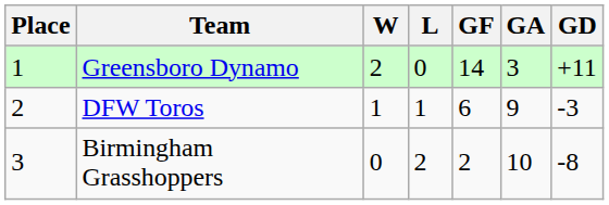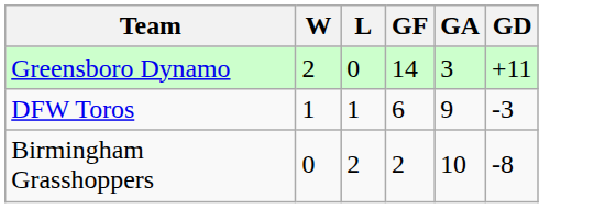 <table class="wikitable">
 <tr>
-<th>Place</th>
 <th width="170">Team</th>
 <th width="20">W</th>
 <th width="20">L</th>
 <th width="20">GF</th>
 <th width="20">GA</th>
 <th width="25">GD</th>
 </tr>
 <tr bgcolor=#ccffcc>
-<td>1</td>
 <td><a href='#'>Greensboro Dynamo</a></td>
 <td>2</td>
 <td>0</td>
 <td>14</td>
 <td>3</td>
 <td>+11</td>
 </tr>
 <tr>
-<td>2</td>
 <td><a href='#'>DFW Toros</a></td>
 <td>1</td>
 <td>1</td>
 <td>6</td>
 <td>9</td>
 <td>-3</td>
 </tr>
 <tr>
-<td>3</td>
 <td>Birmingham Grasshoppers</td>
 <td>0</td>
 <td>2</td>
 <td>2</td>
 <td>10</td>
 <td>-8</td>
 </tr>
 </table>
